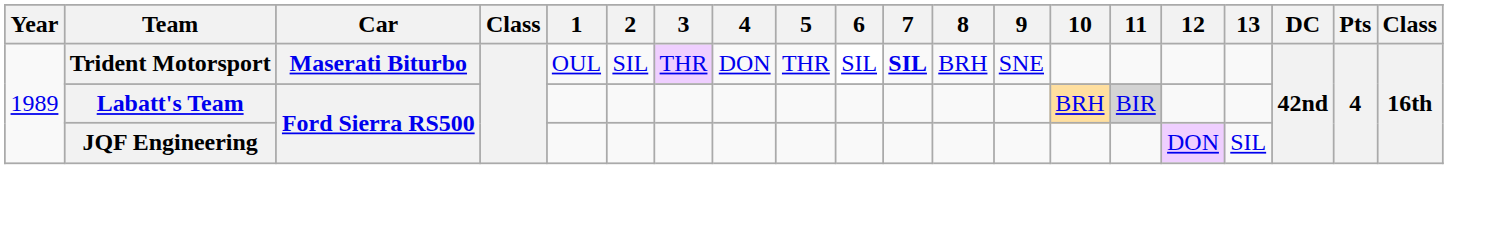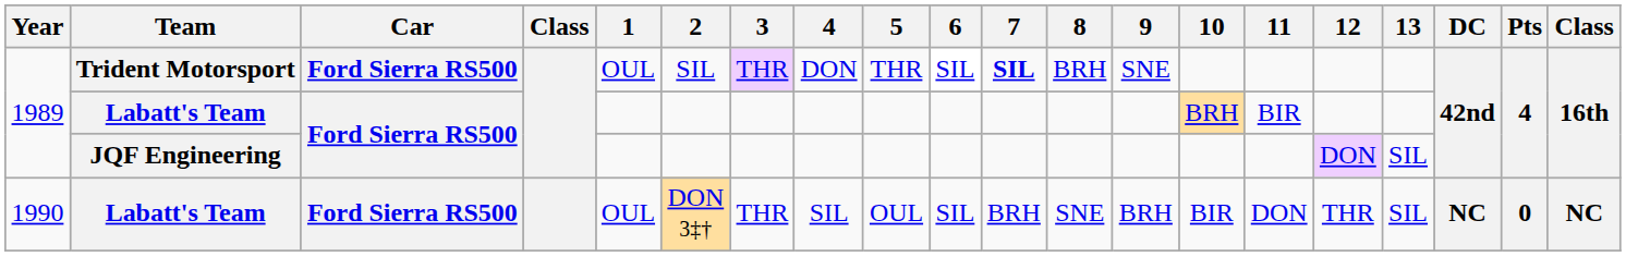 <table class="wikitable" style="text-align:center; font-size:85%">
 <tr>
 <th>Year</th>
 <th>Team</th>
 <th>Car</th>
 <th>Class</th>
 <th>1</th>
 <th>2</th>
 <th>3</th>
 <th>4</th>
 <th>5</th>
 <th>6</th>
 <th>7</th>
 <th>8</th>
 <th>9</th>
 <th>10</th>
 <th>11</th>
 <th>12</th>
 <th>13</th>
 <th>DC</th>
 <th>Pts</th>
 <th>Class</th>
 </tr>
 <tr>
 <td rowspan=3><a href='#'>1989</a></td>
 <th>Trident Motorsport</th>
-<th><a href='#'>Maserati Biturbo</a></th>
+<th><a href='#'>Ford Sierra RS500</a></th>
 <th rowspan=3><span></span></th>
 <td><a href='#'>OUL</a></td>
 <td><a href='#'>SIL</a></td>
 <td style="background:#EFCFFF;"><a href='#'>THR</a><br></td>
 <td><a href='#'>DON</a></td>
 <td><a href='#'>THR</a></td>
 <td style="background:#FFFFFF;"><a href='#'>SIL</a><br></td>
 <td><strong><a href='#'>SIL</a></strong></td>
 <td><a href='#'>BRH</a></td>
 <td><a href='#'>SNE</a></td>
 <td></td>
 <td></td>
 <td></td>
 <td></td>
 <th rowspan=3>42nd</th>
 <th rowspan=3>4</th>
 <th rowspan=3>16th</th>
 </tr>
 <tr>
 <th><a href='#'>Labatt's Team</a></th>
 <th rowspan=2><a href='#'>Ford Sierra RS500</a></th>
 <td></td>
 <td></td>
 <td></td>
 <td></td>
 <td></td>
 <td></td>
 <td></td>
 <td></td>
 <td></td>
 <td style="background:#FFDF9F;"><a href='#'>BRH</a><br></td>
-<td style="background: lightgrey;"><a href='#'>BIR</a></td>
+<td><a href='#'>BIR</a></td>
 <td></td>
 </tr>
 <tr>
 <th>JQF Engineering</th>
 <td></td>
 <td></td>
 <td></td>
 <td></td>
 <td></td>
 <td></td>
 <td></td>
 <td></td>
 <td></td>
 <td></td>
 <td></td>
 <td style="background:#EFCFFF;"><a href='#'>DON</a><br></td>
 <td><a href='#'>SIL</a><br></td>
 </tr>
+<tr>
+<td><a href='#'>1990</a></td>
+<th><a href='#'>Labatt's Team</a></th>
+<th><a href='#'>Ford Sierra RS500</a></th>
+<th><span></span></th>
+<td><a href='#'>OUL</a></td>
+<td style="background:#FFDF9F;"><a href='#'>DON</a><br><small>3‡†</small></td>
+<td><a href='#'>THR</a></td>
+<td><a href='#'>SIL</a></td>
+<td><a href='#'>OUL</a></td>
+<td><a href='#'>SIL</a></td>
+<td><a href='#'>BRH</a></td>
+<td><a href='#'>SNE</a></td>
+<td><a href='#'>BRH</a></td>
+<td><a href='#'>BIR</a></td>
+<td><a href='#'>DON</a></td>
+<td><a href='#'>THR</a></td>
+<td><a href='#'>SIL</a></td>
+<th>NC</th>
+<th>0</th>
+<th>NC</th>
+</tr>
 </table>
